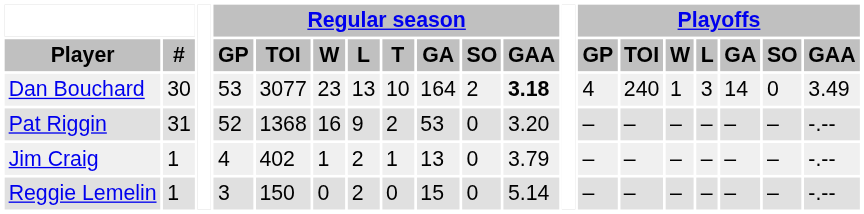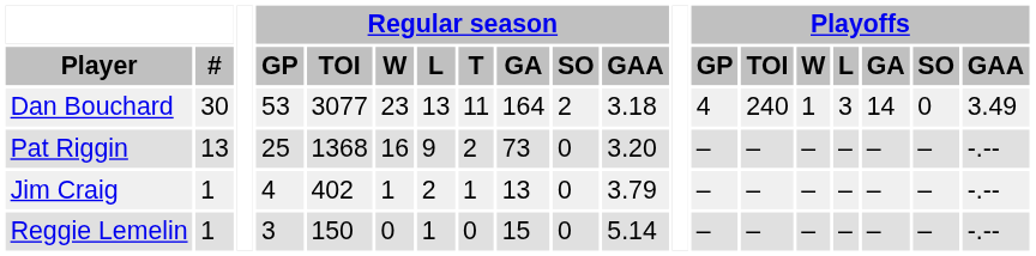 <table BORDER="0" CELLPADDING="3" CELLSPACING="2" ID="Table1">
 <tr ALIGN="center" bgcolor="#c0c0c0">
 <th ALIGN="center" colspan="2" bgcolor="#ffffff"> </th>
 <th ALIGN="center" rowspan="99" bgcolor="#ffffff"> </th>
 <th ALIGN="center" colspan="8"><a href='#'>Regular season</a></th>
 <th ALIGN="center" rowspan="99" bgcolor="#ffffff"> </th>
 <th ALIGN="center" colspan="7"><a href='#'>Playoffs</a></th>
 </tr>
 <tr ALIGN="center" bgcolor="#c0c0c0">
 <th ALIGN="center">Player</th>
 <th ALIGN="center">#</th>
 <th ALIGN="center">GP</th>
 <th ALIGN="center">TOI</th>
 <th ALIGN="center">W</th>
 <th ALIGN="center">L</th>
 <th ALIGN="center">T</th>
 <th ALIGN="center">GA</th>
 <th ALIGN="center">SO</th>
 <th ALIGN="center">GAA</th>
 <th ALIGN="center">GP</th>
 <th ALIGN="center">TOI</th>
 <th ALIGN="center">W</th>
 <th ALIGN="center">L</th>
 <th ALIGN="center">GA</th>
 <th ALIGN="center">SO</th>
 <th ALIGN="center">GAA</th>
 </tr>
 <tr bgcolor="#f0f0f0">
 <td><a href='#'>Dan Bouchard</a></td>
 <td>30</td>
 <td>53</td>
 <td>3077</td>
 <td>23</td>
 <td>13</td>
-<td>10</td>
+<td>11</td>
 <td>164</td>
 <td>2</td>
-<td><strong>3.18</strong></td>
+<td>3.18</td>
 <td>4</td>
 <td>240</td>
 <td>1</td>
 <td>3</td>
 <td>14</td>
 <td>0</td>
 <td>3.49</td>
 </tr>
 <tr bgcolor="#e0e0e0">
 <td><a href='#'>Pat Riggin</a></td>
-<td>31</td>
-<td>52</td>
+<td>13</td>
+<td>25</td>
 <td>1368</td>
 <td>16</td>
 <td>9</td>
 <td>2</td>
-<td>53</td>
+<td>73</td>
 <td>0</td>
 <td>3.20</td>
 <td>–</td>
 <td>–</td>
 <td>–</td>
 <td>–</td>
 <td>–</td>
 <td>–</td>
 <td>-.--</td>
 </tr>
 <tr bgcolor="#f0f0f0">
 <td><a href='#'>Jim Craig</a></td>
 <td>1</td>
 <td>4</td>
 <td>402</td>
 <td>1</td>
 <td>2</td>
 <td>1</td>
 <td>13</td>
 <td>0</td>
 <td>3.79</td>
 <td>–</td>
 <td>–</td>
 <td>–</td>
 <td>–</td>
 <td>–</td>
 <td>–</td>
 <td>-.--</td>
 </tr>
 <tr bgcolor="#e0e0e0">
 <td><a href='#'>Reggie Lemelin</a></td>
 <td>1</td>
 <td>3</td>
 <td>150</td>
 <td>0</td>
-<td>2</td>
+<td>1</td>
 <td>0</td>
 <td>15</td>
 <td>0</td>
 <td>5.14</td>
 <td>–</td>
 <td>–</td>
 <td>–</td>
 <td>–</td>
 <td>–</td>
 <td>–</td>
 <td>-.--</td>
 </tr>
 </table>
